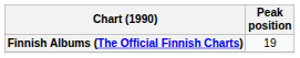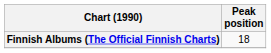 <table class="wikitable sortable plainrowheaders" style="text-align:center">
 <tr>
 <th scope="col">Chart (1990)</th>
 <th scope="col">Peak<br>position</th>
 </tr>
 <tr>
 <th scope="row">Finnish Albums (<a href='#'>The Official Finnish Charts</a>)</th>
-<td align="center">19</td>
+<td align="center">18</td>
 </tr>
 <tr>
 </tr>
 <tr>
 </tr>
 </table>
